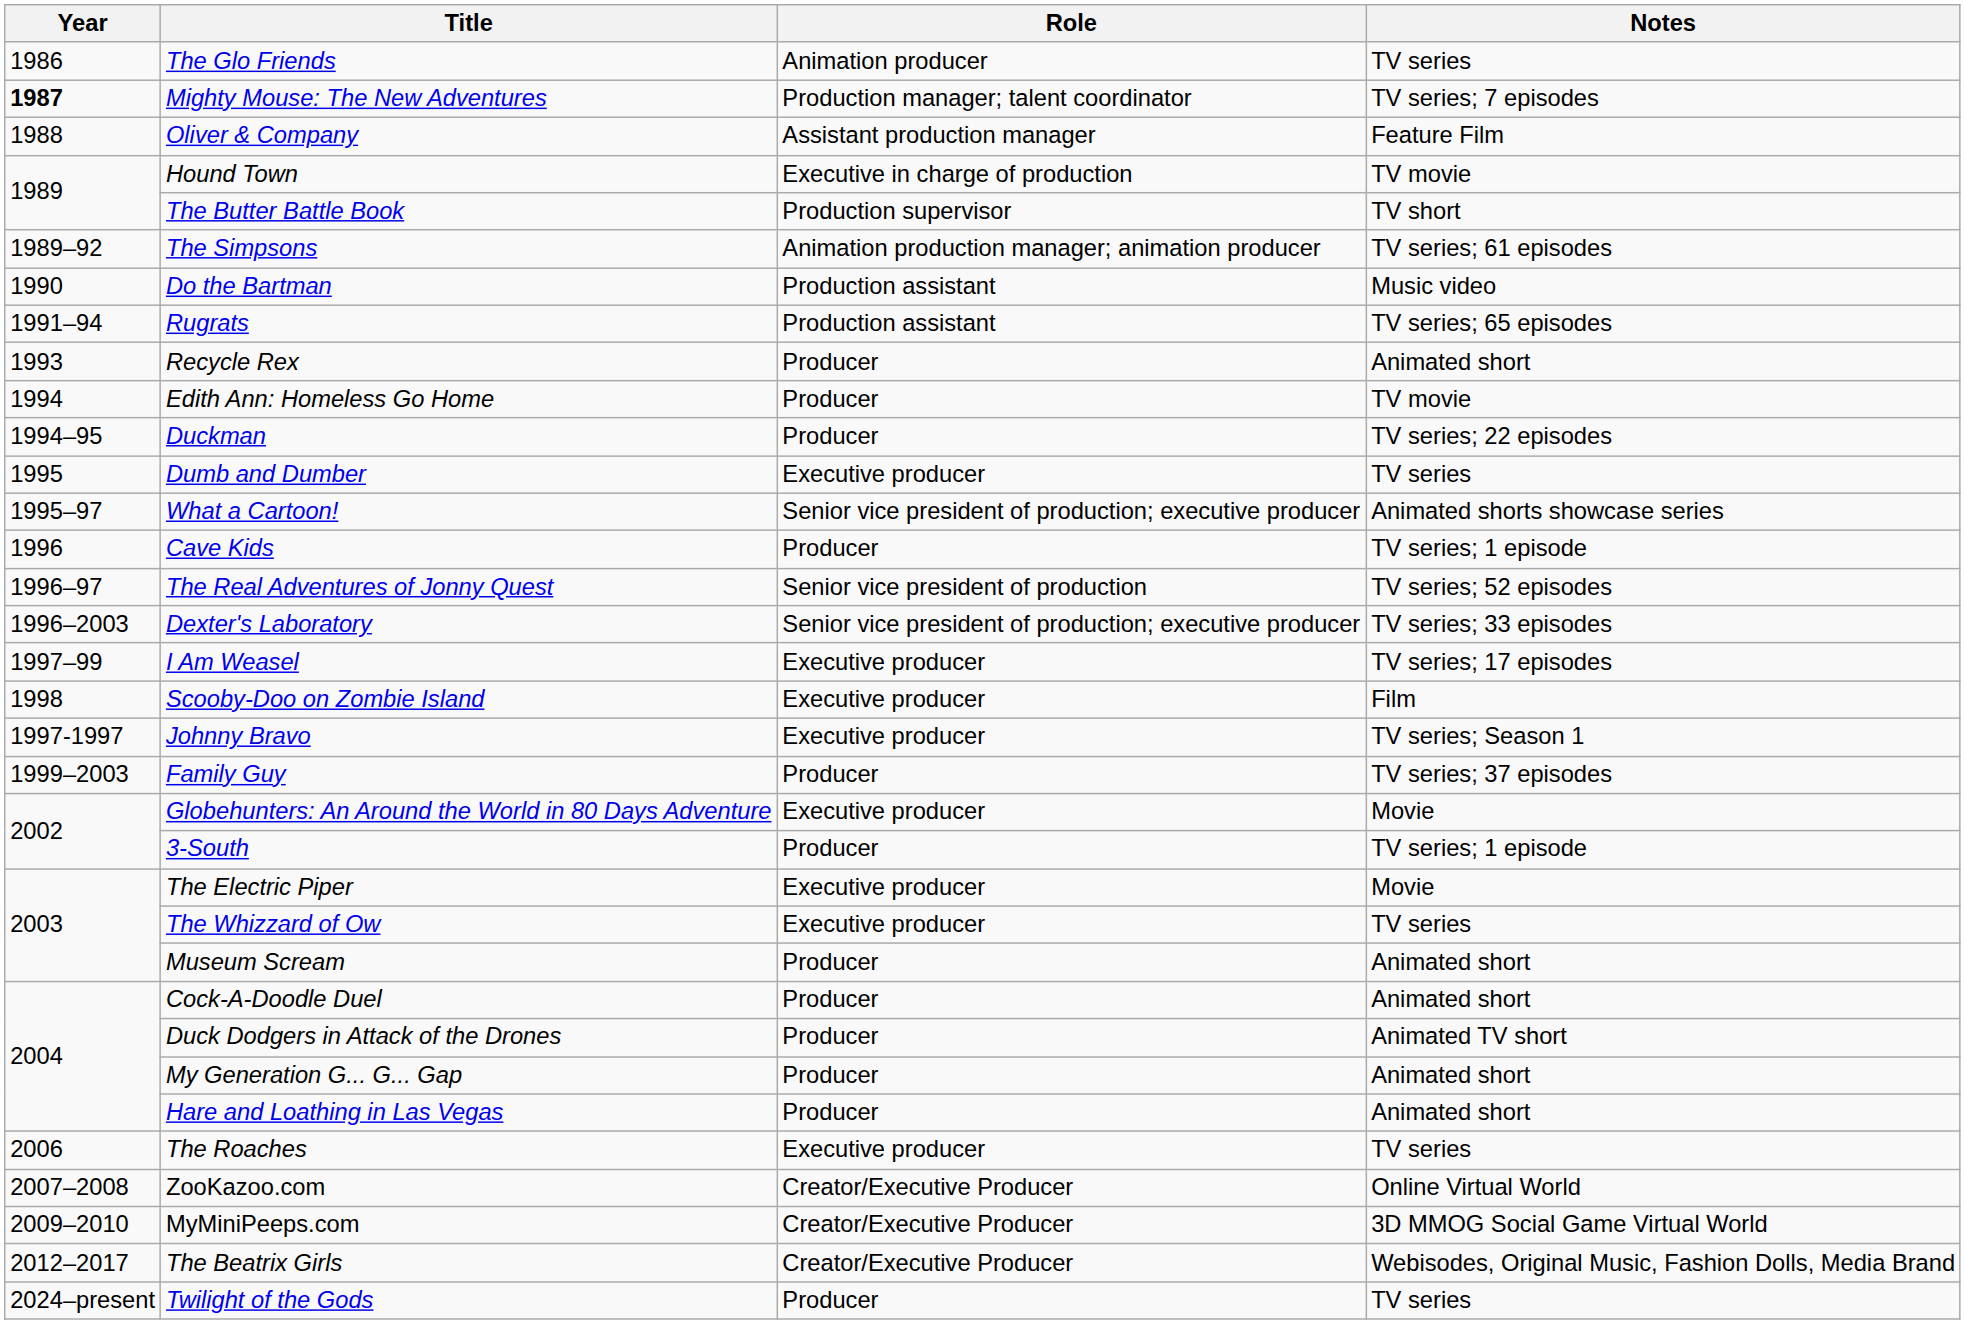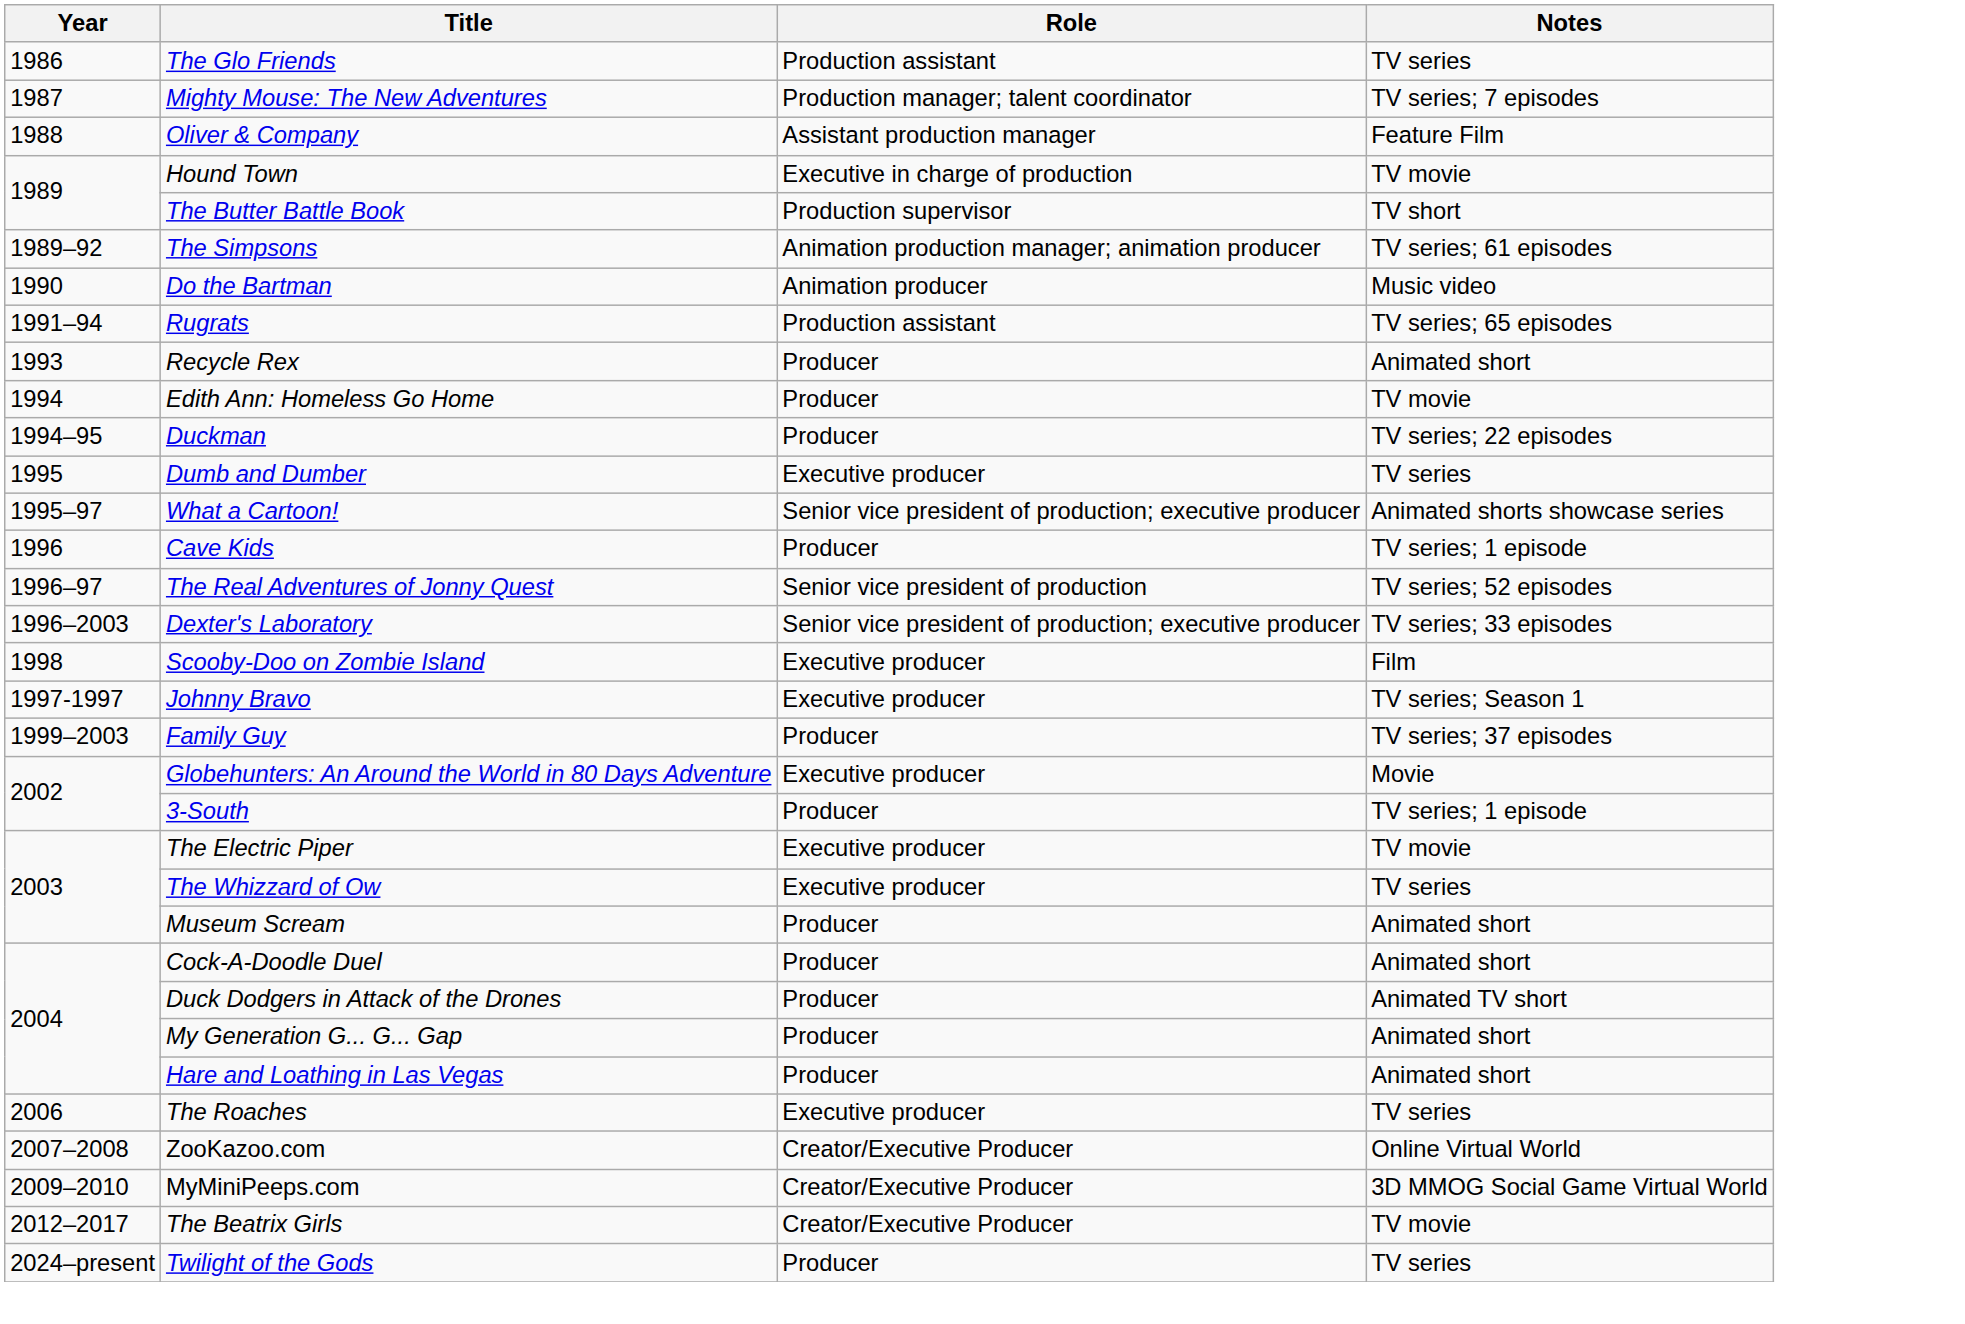 <table class="wikitable">
 <tr>
 <th>Year</th>
 <th>Title</th>
 <th>Role</th>
 <th>Notes</th>
 </tr>
 <tr>
 <td>1986</td>
 <td><em><a href='#'>The Glo Friends</a></em></td>
-<td>Animation producer</td>
+<td>Production assistant</td>
 <td>TV series</td>
 </tr>
 <tr>
-<td><strong>1987</strong></td>
+<td>1987</td>
 <td><em><a href='#'>Mighty Mouse: The New Adventures</a></em></td>
 <td>Production manager; talent coordinator</td>
 <td>TV series; 7 episodes</td>
 </tr>
 <tr>
 <td>1988</td>
 <td><em><a href='#'>Oliver & Company</a></em></td>
 <td>Assistant production manager</td>
 <td>Feature Film</td>
 </tr>
 <tr>
 <td rowspan="2">1989</td>
 <td><em>Hound Town</em></td>
 <td>Executive in charge of production</td>
 <td>TV movie</td>
 </tr>
 <tr>
 <td><em><a href='#'>The Butter Battle Book</a></em></td>
 <td>Production supervisor</td>
 <td>TV short</td>
 </tr>
 <tr>
 <td>1989–92</td>
 <td><em><a href='#'>The Simpsons</a></em></td>
 <td>Animation production manager; animation producer</td>
 <td>TV series; 61 episodes</td>
 </tr>
 <tr>
 <td>1990</td>
 <td><em><a href='#'>Do the Bartman</a></em></td>
-<td>Production assistant</td>
+<td>Animation producer</td>
 <td>Music video</td>
 </tr>
 <tr>
 <td>1991–94</td>
 <td><em><a href='#'>Rugrats</a></em></td>
 <td>Production assistant</td>
 <td>TV series; 65 episodes</td>
 </tr>
 <tr>
 <td>1993</td>
 <td><em>Recycle Rex</em></td>
 <td>Producer</td>
 <td>Animated short</td>
 </tr>
 <tr>
 <td>1994</td>
 <td><em>Edith Ann: Homeless Go Home</em></td>
 <td>Producer</td>
 <td>TV movie</td>
 </tr>
 <tr>
 <td>1994–95</td>
 <td><em><a href='#'>Duckman</a></em></td>
 <td>Producer</td>
 <td>TV series; 22 episodes</td>
 </tr>
 <tr>
 <td>1995</td>
 <td><em><a href='#'>Dumb and Dumber</a></em></td>
 <td>Executive producer</td>
 <td>TV series</td>
 </tr>
 <tr>
 <td>1995–97</td>
 <td><em><a href='#'>What a Cartoon!</a></em></td>
 <td>Senior vice president of production; executive producer</td>
 <td>Animated shorts showcase series</td>
 </tr>
 <tr>
 <td>1996</td>
 <td><em><a href='#'>Cave Kids</a></em></td>
 <td>Producer</td>
 <td>TV series; 1 episode</td>
 </tr>
 <tr>
 <td>1996–97</td>
 <td><em><a href='#'>The Real Adventures of Jonny Quest</a></em></td>
 <td>Senior vice president of production</td>
 <td>TV series; 52 episodes</td>
 </tr>
 <tr>
 <td>1996–2003</td>
 <td><em><a href='#'>Dexter's Laboratory</a></em></td>
 <td>Senior vice president of production; executive producer</td>
 <td>TV series; 33 episodes</td>
 </tr>
 <tr>
-<td>1997–99</td>
-<td><em><a href='#'>I Am Weasel</a></em></td>
-<td>Executive producer</td>
-<td>TV series; 17 episodes</td>
-</tr>
-<tr>
 <td>1998</td>
 <td><em><a href='#'>Scooby-Doo on Zombie Island</a></em></td>
 <td>Executive producer</td>
 <td>Film</td>
 </tr>
 <tr>
 <td>1997-1997</td>
 <td><em><a href='#'>Johnny Bravo</a></em></td>
 <td>Executive producer</td>
 <td>TV series; Season 1</td>
 </tr>
 <tr>
 <td>1999–2003</td>
 <td><em><a href='#'>Family Guy</a></em></td>
 <td>Producer</td>
 <td>TV series; 37 episodes</td>
 </tr>
 <tr>
 <td rowspan="2">2002</td>
 <td><em><a href='#'>Globehunters: An Around the World in 80 Days Adventure</a></em></td>
 <td>Executive producer</td>
 <td>Movie</td>
 </tr>
 <tr>
 <td><em><a href='#'>3-South</a></em></td>
 <td>Producer</td>
 <td>TV series; 1 episode</td>
 </tr>
 <tr>
 <td rowspan="3">2003</td>
 <td><em>The Electric Piper</em></td>
 <td>Executive producer</td>
-<td>Movie</td>
+<td>TV movie</td>
 </tr>
 <tr>
 <td><em><a href='#'>The Whizzard of Ow</a></em></td>
 <td>Executive producer</td>
 <td>TV series</td>
 </tr>
 <tr>
 <td><em>Museum Scream</em></td>
 <td>Producer</td>
 <td>Animated short</td>
 </tr>
 <tr>
 <td rowspan="4">2004</td>
 <td><em>Cock-A-Doodle Duel</em></td>
 <td>Producer</td>
 <td>Animated short</td>
 </tr>
 <tr>
 <td><em>Duck Dodgers in Attack of the Drones</em></td>
 <td>Producer</td>
 <td>Animated TV short</td>
 </tr>
 <tr>
 <td><em>My Generation G... G... Gap</em></td>
 <td>Producer</td>
 <td>Animated short</td>
 </tr>
 <tr>
 <td><em><a href='#'>Hare and Loathing in Las Vegas</a></em></td>
 <td>Producer</td>
 <td>Animated short</td>
 </tr>
 <tr>
 <td>2006</td>
 <td><em>The Roaches</em></td>
 <td>Executive producer</td>
 <td>TV series</td>
 </tr>
 <tr>
 <td>2007–2008</td>
 <td>ZooKazoo.com</td>
 <td>Creator/Executive Producer</td>
 <td>Online Virtual World</td>
 </tr>
 <tr>
 <td>2009–2010</td>
 <td>MyMiniPeeps.com</td>
 <td>Creator/Executive Producer</td>
 <td>3D MMOG Social Game Virtual World</td>
 </tr>
 <tr>
 <td>2012–2017</td>
 <td><em>The Beatrix Girls</em></td>
 <td>Creator/Executive Producer</td>
-<td>Webisodes, Original Music, Fashion Dolls, Media Brand</td>
+<td>TV movie</td>
 </tr>
 <tr>
 <td>2024–present</td>
 <td><em><a href='#'>Twilight of the Gods</a></em></td>
 <td>Producer</td>
 <td>TV series</td>
 </tr>
 </table>
